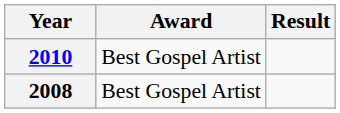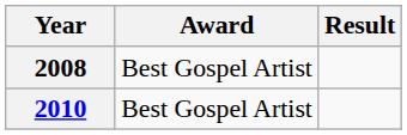 <table class="wikitable">
 <tr>
 <th style="width:60px;">Year</th>
 <th>Award</th>
 <th>Result</th>
 </tr>
 <tr>
+<th>2008</th>
+<td>Best Gospel Artist</td>
+<td></td>
+</tr>
+<tr>
 <th><a href='#'>2010</a></th>
 <td>Best Gospel Artist</td>
 <td></td>
 </tr>
-<tr>
-<th>2008</th>
-<td>Best Gospel Artist</td>
-<td></td>
-</tr>
 </table>
